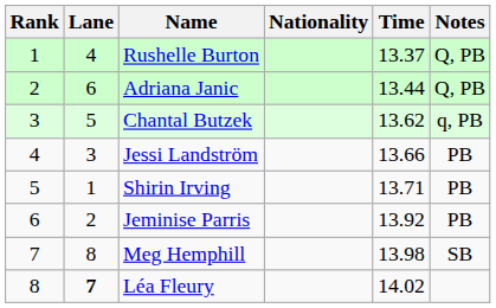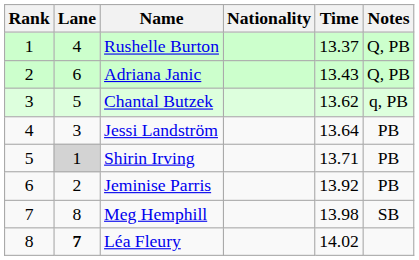 <table class="wikitable sortable" style="text-align:center">
 <tr>
 <th>Rank</th>
 <th>Lane</th>
 <th>Name</th>
 <th>Nationality</th>
 <th>Time</th>
 <th>Notes</th>
 </tr>
 <tr bgcolor=ccffcc>
 <td>1</td>
 <td>4</td>
 <td align=left><a href='#'>Rushelle Burton</a></td>
 <td align=left></td>
 <td>13.37</td>
 <td>Q, PB</td>
 </tr>
 <tr bgcolor=ccffcc>
 <td>2</td>
 <td>6</td>
 <td align=left><a href='#'>Adriana Janic</a></td>
 <td align=left></td>
-<td>13.44</td>
+<td>13.43</td>
 <td>Q, PB</td>
 </tr>
 <tr bgcolor=ddffdd>
 <td>3</td>
 <td>5</td>
 <td align=left><a href='#'>Chantal Butzek</a></td>
 <td align=left></td>
 <td>13.62</td>
 <td>q, PB</td>
 </tr>
 <tr>
 <td>4</td>
 <td>3</td>
 <td align=left><a href='#'>Jessi Landström</a></td>
 <td align=left></td>
-<td>13.66</td>
+<td>13.64</td>
 <td>PB</td>
 </tr>
 <tr>
 <td>5</td>
-<td>1</td>
+<td style="background: lightgrey;">1</td>
 <td align=left><a href='#'>Shirin Irving</a></td>
 <td align=left></td>
 <td>13.71</td>
 <td>PB</td>
 </tr>
 <tr>
 <td>6</td>
 <td>2</td>
 <td align=left><a href='#'>Jeminise Parris</a></td>
 <td align=left></td>
 <td>13.92</td>
 <td>PB</td>
 </tr>
 <tr>
 <td>7</td>
 <td>8</td>
 <td align=left><a href='#'>Meg Hemphill</a></td>
 <td align=left></td>
 <td>13.98</td>
 <td>SB</td>
 </tr>
 <tr>
 <td>8</td>
 <td><strong>7</strong></td>
 <td align=left><a href='#'>Léa Fleury</a></td>
 <td align=left></td>
 <td>14.02</td>
 <td></td>
 </tr>
 </table>
